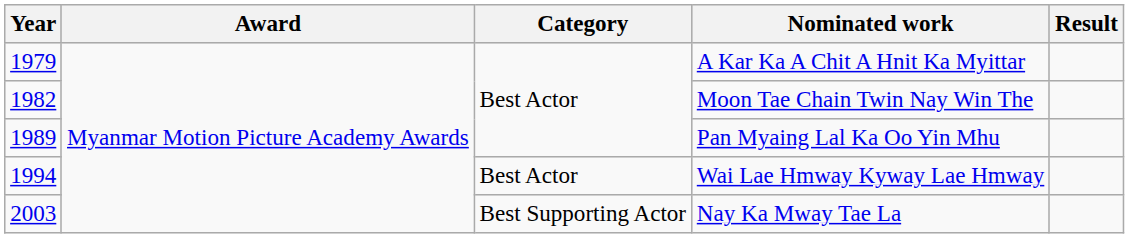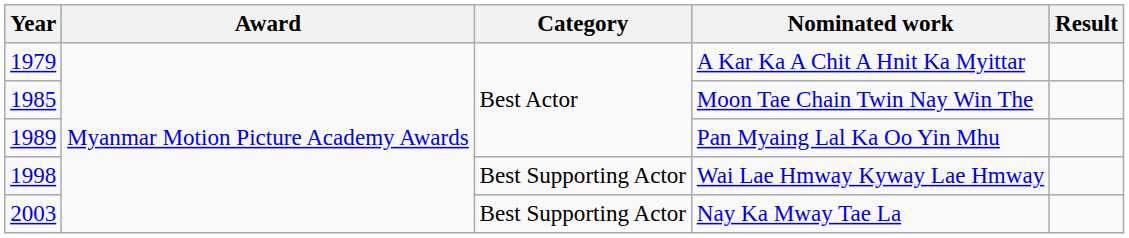 <table class="wikitable" style="font-size: 95%">
 <tr>
 <th>Year</th>
 <th>Award</th>
 <th>Category</th>
 <th>Nominated work</th>
 <th>Result</th>
 </tr>
 <tr>
 <td><a href='#'>1979</a></td>
 <td rowspan="5"><a href='#'>Myanmar Motion Picture Academy Awards</a></td>
 <td rowspan="3">Best Actor</td>
 <td><a href='#'>A Kar Ka A Chit A Hnit Ka Myittar</a></td>
 <td></td>
 </tr>
 <tr>
-<td><a href='#'>1982</a></td>
+<td><a href='#'>1985</a></td>
 <td><a href='#'>Moon Tae Chain Twin Nay Win The</a></td>
 <td></td>
 </tr>
 <tr>
 <td><a href='#'>1989</a></td>
 <td><a href='#'>Pan Myaing Lal Ka Oo Yin Mhu</a></td>
 <td></td>
 </tr>
 <tr>
-<td><a href='#'>1994</a></td>
-<td>Best Actor</td>
+<td><a href='#'>1998</a></td>
+<td>Best Supporting Actor</td>
 <td><a href='#'>Wai Lae Hmway Kyway Lae Hmway</a></td>
 <td></td>
 </tr>
 <tr>
 <td><a href='#'>2003</a></td>
 <td>Best Supporting Actor</td>
 <td><a href='#'>Nay Ka Mway Tae La</a></td>
 <td></td>
 </tr>
 </table>
